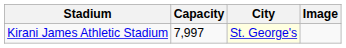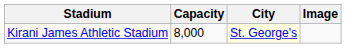 <table class="wikitable sortable">
 <tr>
 <th>Stadium</th>
 <th>Capacity</th>
 <th>City</th>
 <th>Image</th>
 </tr>
 <tr>
 <td><a href='#'>Kirani James Athletic Stadium</a></td>
-<td>7,997</td>
+<td>8,000</td>
 <td style="background: lightyellow;"><a href='#'>St. George's</a></td>
 <td></td>
 </tr>
 </table>
